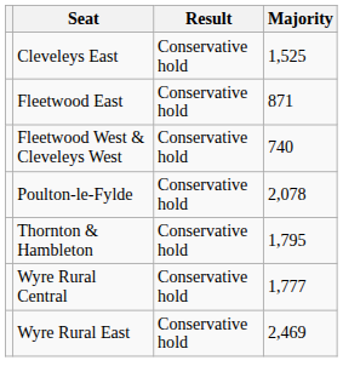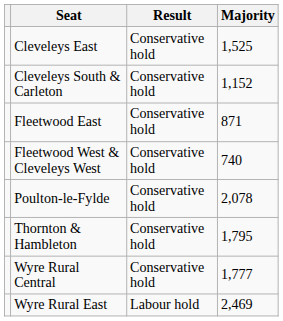 <table class="wikitable" style="right; width:50%">
 <tr>
 <th></th>
 <th>Seat</th>
 <th>Result</th>
 <th>Majority</th>
 </tr>
 <tr>
 <td></td>
 <td>Cleveleys East</td>
 <td>Conservative hold</td>
 <td>1,525</td>
+</tr>
+<tr>
+<td></td>
+<td>Cleveleys South & Carleton</td>
+<td>Conservative hold</td>
+<td>1,152</td>
 </tr>
 <tr>
 <td></td>
 <td>Fleetwood East</td>
 <td>Conservative hold</td>
 <td>871</td>
 </tr>
 <tr>
 <td></td>
 <td>Fleetwood West & Cleveleys West</td>
 <td>Conservative hold</td>
 <td>740</td>
 </tr>
 <tr>
 <td></td>
 <td>Poulton-le-Fylde</td>
 <td>Conservative hold</td>
 <td>2,078</td>
 </tr>
 <tr>
 <td></td>
 <td>Thornton & Hambleton</td>
 <td>Conservative hold</td>
 <td>1,795</td>
 </tr>
 <tr>
 <td></td>
 <td>Wyre Rural Central</td>
 <td>Conservative hold</td>
 <td>1,777</td>
 </tr>
 <tr>
 <td></td>
 <td>Wyre Rural East</td>
-<td>Conservative hold</td>
+<td>Labour hold</td>
 <td>2,469</td>
 </tr>
 </table>
